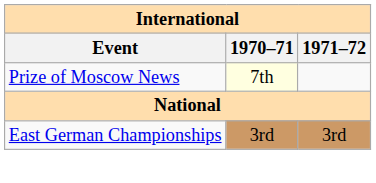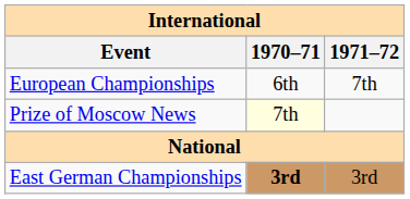 <table class="wikitable" style="text-align:center">
 <tr>
 <th style="background-color: #ffdead; " colspan=3 align=center>International</th>
 </tr>
 <tr>
 <th>Event</th>
 <th>1970–71</th>
 <th>1971–72</th>
+</tr>
+<tr>
+<td align=left><a href='#'>European Championships</a></td>
+<td>6th</td>
+<td>7th</td>
 </tr>
 <tr>
 <td align=left><a href='#'>Prize of Moscow News</a></td>
 <td style="background: lightyellow;">7th</td>
 <td></td>
 </tr>
 <tr>
 <th style="background-color: #ffdead; " colspan=3 align=center>National</th>
 </tr>
 <tr>
 <td align=left><a href='#'>East German Championships</a></td>
-<td bgcolor=cc9966>3rd</td>
+<td bgcolor=cc9966><strong>3rd</strong></td>
 <td bgcolor=cc9966>3rd</td>
 </tr>
 </table>
